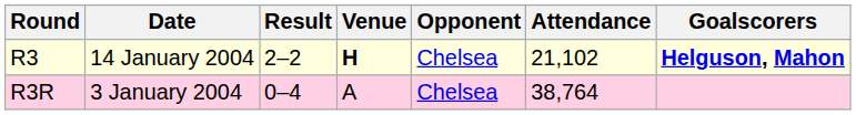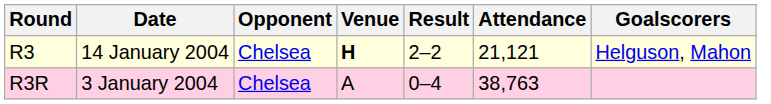 <table class="wikitable">
 <tr>
 <th>Round</th>
 <th>Date</th>
+<th>Opponent</th>
+<th>Venue</th>
 <th>Result</th>
-<th>Venue</th>
-<th>Opponent</th>
 <th>Attendance</th>
 <th>Goalscorers</th>
 </tr>
 <tr style="background-color: #ffffdd;">
 <td>R3</td>
 <td>14 January 2004</td>
+<td><a href='#'>Chelsea</a></td>
+<td><strong>H</strong></td>
 <td>2–2</td>
-<td><strong>H</strong></td>
-<td><a href='#'>Chelsea</a></td>
-<td>21,102</td>
-<td><strong><a href='#'>Helguson</a>, <a href='#'>Mahon</a></strong></td>
+<td>21,121</td>
+<td><a href='#'>Helguson</a>, <a href='#'>Mahon</a></td>
 </tr>
 <tr style="background-color: #ffd0e3;">
 <td>R3R</td>
 <td>3 January 2004</td>
+<td><a href='#'>Chelsea</a></td>
+<td>A</td>
 <td>0–4</td>
-<td>A</td>
-<td><a href='#'>Chelsea</a></td>
-<td>38,764</td>
+<td>38,763</td>
 <td></td>
 </tr>
 </table>
